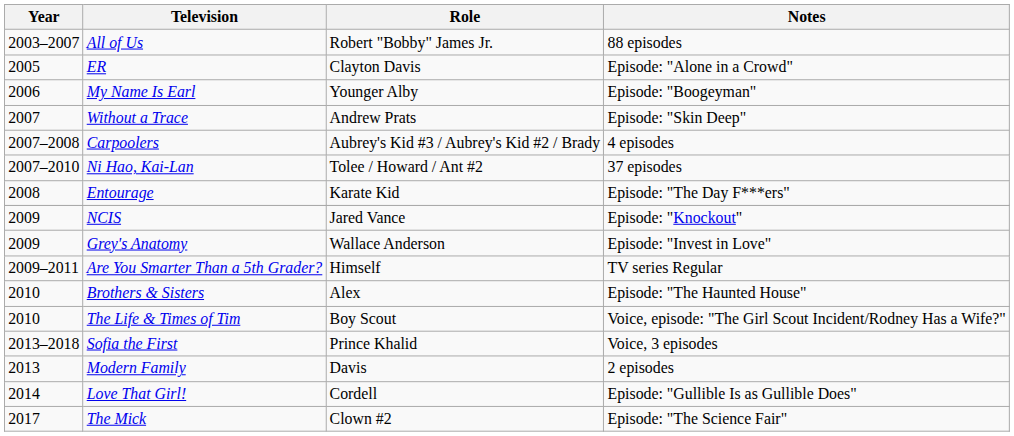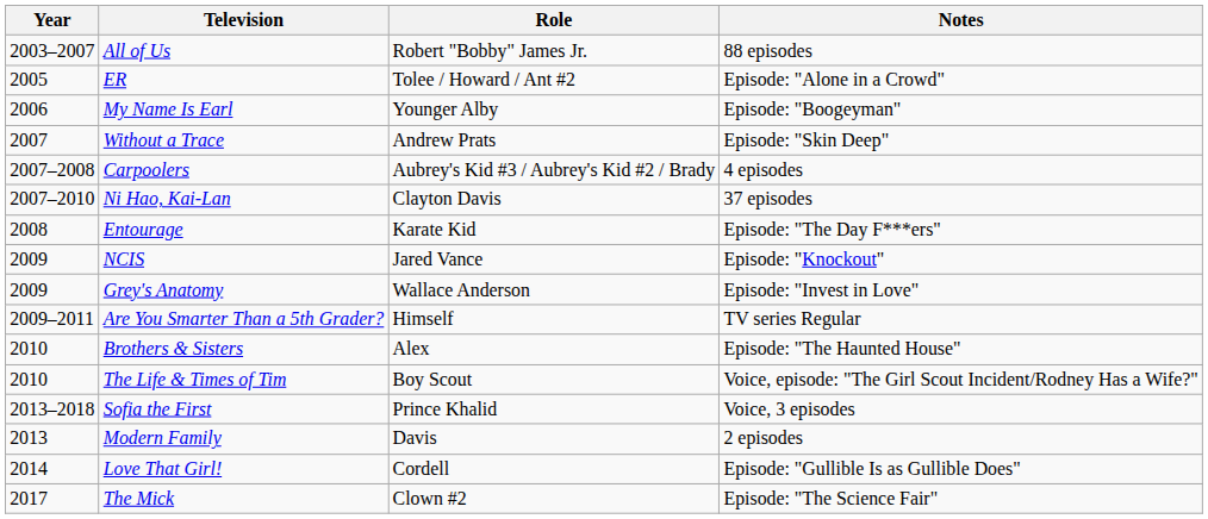 <table class="wikitable">
 <tr>
 <th>Year</th>
 <th>Television</th>
 <th>Role</th>
 <th>Notes</th>
 </tr>
 <tr>
 <td>2003–2007</td>
 <td><em><a href='#'>All of Us</a></em></td>
 <td>Robert "Bobby" James Jr.</td>
 <td>88 episodes</td>
 </tr>
 <tr>
 <td>2005</td>
 <td><em><a href='#'>ER</a></em></td>
-<td>Clayton Davis</td>
+<td>Tolee / Howard / Ant #2</td>
 <td>Episode: "Alone in a Crowd"</td>
 </tr>
 <tr>
 <td>2006</td>
 <td><em><a href='#'>My Name Is Earl</a></em></td>
 <td>Younger Alby</td>
 <td>Episode: "Boogeyman"</td>
 </tr>
 <tr>
 <td>2007</td>
 <td><em><a href='#'>Without a Trace</a></em></td>
 <td>Andrew Prats</td>
 <td>Episode: "Skin Deep"</td>
 </tr>
 <tr>
 <td>2007–2008</td>
 <td><em><a href='#'>Carpoolers</a></em></td>
 <td>Aubrey's Kid #3 / Aubrey's Kid #2 / Brady</td>
 <td>4 episodes</td>
 </tr>
 <tr>
 <td>2007–2010</td>
 <td><em><a href='#'>Ni Hao, Kai-Lan</a></em></td>
-<td>Tolee / Howard / Ant #2</td>
+<td>Clayton Davis</td>
 <td>37 episodes</td>
 </tr>
 <tr>
 <td>2008</td>
 <td><em><a href='#'>Entourage</a></em></td>
 <td>Karate Kid</td>
 <td>Episode: "The Day F***ers"</td>
 </tr>
 <tr>
 </tr>
 <tr>
 <td>2009</td>
 <td><em><a href='#'>NCIS</a></em></td>
 <td>Jared Vance</td>
 <td>Episode: "<a href='#'>Knockout</a>"</td>
 </tr>
 <tr>
 <td>2009</td>
 <td><em><a href='#'>Grey's Anatomy</a></em></td>
 <td>Wallace Anderson</td>
 <td>Episode: "Invest in Love"</td>
 </tr>
 <tr>
 <td>2009–2011</td>
 <td><em><a href='#'>Are You Smarter Than a 5th Grader?</a></em></td>
 <td>Himself</td>
 <td>TV series Regular</td>
 </tr>
 <tr>
 <td>2010</td>
 <td><em><a href='#'>Brothers & Sisters</a></em></td>
 <td>Alex</td>
 <td>Episode: "The Haunted House"</td>
 </tr>
 <tr>
 <td>2010</td>
 <td><em><a href='#'>The Life & Times of Tim</a></em></td>
 <td>Boy Scout</td>
 <td>Voice, episode: "The Girl Scout Incident/Rodney Has a Wife?"</td>
 </tr>
 <tr>
 <td>2013–2018</td>
 <td><em><a href='#'>Sofia the First</a></em></td>
 <td>Prince Khalid</td>
 <td>Voice, 3 episodes</td>
 </tr>
 <tr>
 <td>2013</td>
 <td><em><a href='#'>Modern Family</a></em></td>
 <td>Davis</td>
 <td>2 episodes</td>
 </tr>
 <tr>
 <td>2014</td>
 <td><em><a href='#'>Love That Girl!</a></em></td>
 <td>Cordell</td>
 <td>Episode: "Gullible Is as Gullible Does"</td>
 </tr>
 <tr>
 <td>2017</td>
 <td><em><a href='#'>The Mick</a></em></td>
 <td>Clown #2</td>
 <td>Episode: "The Science Fair"</td>
 </tr>
 </table>
